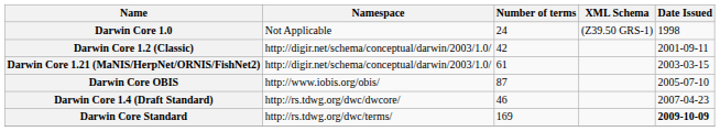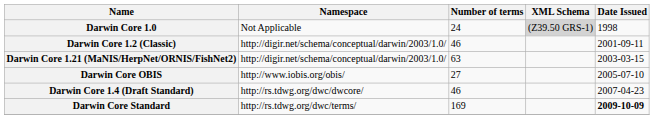 <table class="wikitable" style="text-align:left">
 <tr>
 <th>Name</th>
 <th>Namespace</th>
 <th>Number of terms</th>
 <th>XML Schema</th>
 <th>Date Issued</th>
 </tr>
 <tr>
 <th>Darwin Core 1.0</th>
 <td>Not Applicable</td>
 <td>24</td>
-<td>(Z39.50 GRS-1)</td>
+<td style="background: lightgrey;">(Z39.50 GRS-1)</td>
 <td>1998</td>
 </tr>
 <tr>
 <th>Darwin Core 1.2 (Classic)</th>
 <td>http://digir.net/schema/conceptual/darwin/2003/1.0/  </td>
-<td>42</td>
+<td>46</td>
 <td></td>
 <td>2001-09-11</td>
 </tr>
 <tr>
 <th>Darwin Core 1.21 (MaNIS/HerpNet/ORNIS/FishNet2)</th>
 <td>http://digir.net/schema/conceptual/darwin/2003/1.0/  </td>
-<td>61</td>
+<td>63</td>
 <td></td>
 <td>2003-03-15</td>
 </tr>
 <tr>
 <th>Darwin Core OBIS</th>
 <td>http://www.iobis.org/obis/ </td>
-<td>87</td>
+<td>27</td>
 <td></td>
 <td>2005-07-10</td>
 </tr>
 <tr>
 <th>Darwin Core 1.4 (Draft Standard)</th>
 <td>http://rs.tdwg.org/dwc/dwcore/ </td>
 <td>46</td>
 <td></td>
 <td>2007-04-23</td>
 </tr>
 <tr>
 <th>Darwin Core Standard</th>
 <td>http://rs.tdwg.org/dwc/terms/</td>
 <td>169</td>
 <td></td>
 <td><strong>2009-10-09</strong></td>
 </tr>
 <tr>
 </tr>
 </table>
